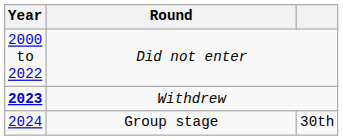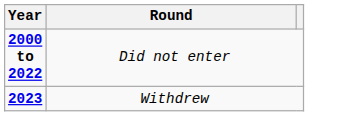 <table class="wikitable" style="text-align: center; font-size:90%">
 <tr>
 <th>Year</th>
 <th style="width:200px">Round</th>
 <th></th>
 </tr>
 <tr>
-<td><a href='#'>2000</a><br>to<br><a href='#'>2022</a></td>
+<td><strong><a href='#'>2000</a><br>to<br><a href='#'>2022</a></strong></td>
 <td colspan="2"><em>Did not enter</em></td>
 </tr>
 <tr>
 <td><strong><a href='#'>2023</a></strong></td>
 <td colspan="2"><em>Withdrew</em></td>
 </tr>
-<tr>
-<td><a href='#'>2024</a></td>
-<td>Group stage</td>
-<td>30th</td>
-</tr>
 </table>
